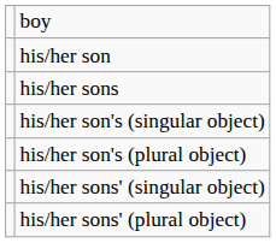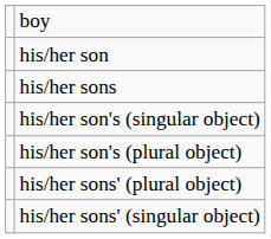 <table class="wikitable">
 <tr>
 <td></td>
 <td>boy</td>
 </tr>
 <tr>
 <td></td>
 <td>his/her son</td>
 </tr>
 <tr>
 <td></td>
 <td>his/her sons</td>
 </tr>
 <tr>
 <td></td>
 <td>his/her son's (singular object)</td>
 </tr>
 <tr>
 <td></td>
 <td>his/her son's (plural object)</td>
 </tr>
 <tr>
 <td></td>
-<td>his/her sons' (singular object)</td>
+<td>his/her sons' (plural object)</td>
 </tr>
 <tr>
 <td></td>
-<td>his/her sons' (plural object)</td>
+<td>his/her sons' (singular object)</td>
 </tr>
 </table>
